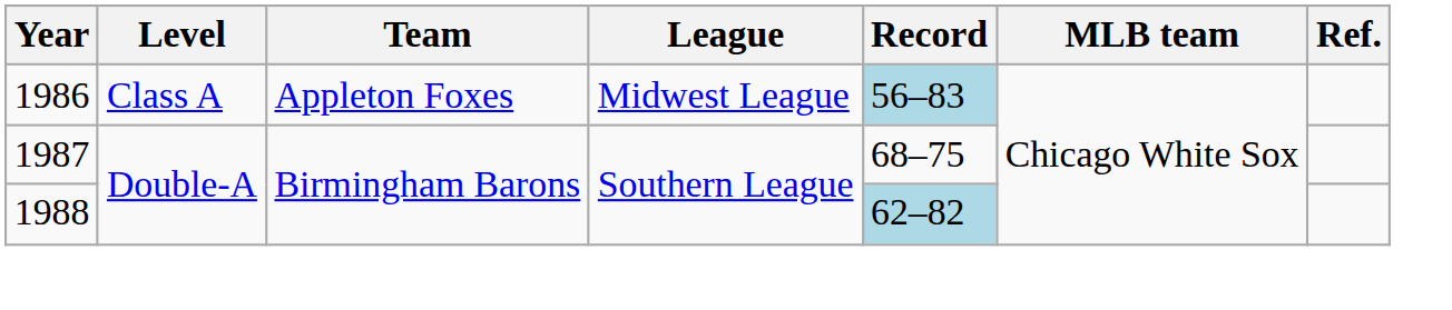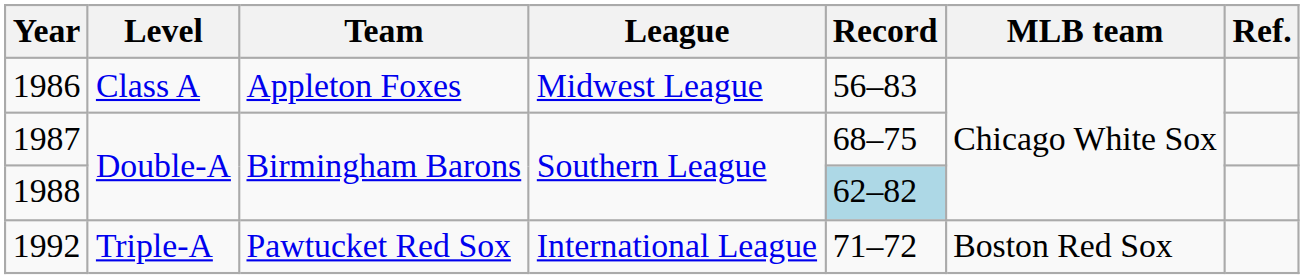 <table class="wikitable">
 <tr>
 <th>Year</th>
 <th>Level</th>
 <th>Team</th>
 <th>League</th>
 <th>Record</th>
 <th>MLB team</th>
 <th>Ref.</th>
 </tr>
 <tr>
 <td>1986</td>
 <td><a href='#'>Class A</a></td>
 <td><a href='#'>Appleton Foxes</a></td>
 <td><a href='#'>Midwest League</a></td>
-<td style="background: lightblue;">56–83</td>
+<td>56–83</td>
 <td rowspan=3>Chicago White Sox</td>
 <td></td>
 </tr>
 <tr>
 <td>1987</td>
 <td rowspan=2><a href='#'>Double-A</a></td>
 <td rowspan=2><a href='#'>Birmingham Barons</a></td>
 <td rowspan=2><a href='#'>Southern League</a></td>
 <td>68–75</td>
 <td></td>
 </tr>
 <tr>
 <td>1988</td>
 <td style="background: lightblue;">62–82</td>
 <td></td>
 </tr>
+<tr>
+<td>1992</td>
+<td><a href='#'>Triple-A</a></td>
+<td><a href='#'>Pawtucket Red Sox</a></td>
+<td><a href='#'>International League</a></td>
+<td>71–72</td>
+<td>Boston Red Sox</td>
+<td></td>
+</tr>
 </table>
